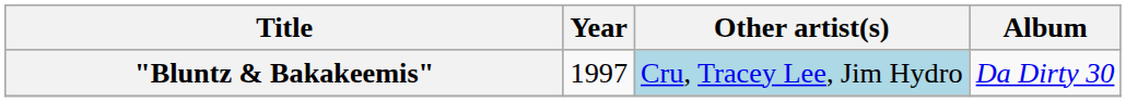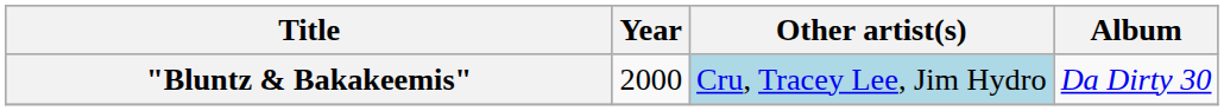 <table class="wikitable plainrowheaders" style="text-align:center;">
 <tr>
 <th scope="col" style="width:19em;">Title</th>
 <th scope="col">Year</th>
 <th scope="col">Other artist(s)</th>
 <th scope="col">Album</th>
 </tr>
 <tr>
 <th scope="row">"Bluntz & Bakakeemis"</th>
-<td>1997</td>
+<td>2000</td>
 <td style="background: lightblue;"><a href='#'>Cru</a>, <a href='#'>Tracey Lee</a>, Jim Hydro</td>
 <td><em><a href='#'>Da Dirty 30</a></em></td>
 </tr>
 <tr>
 </tr>
 </table>
